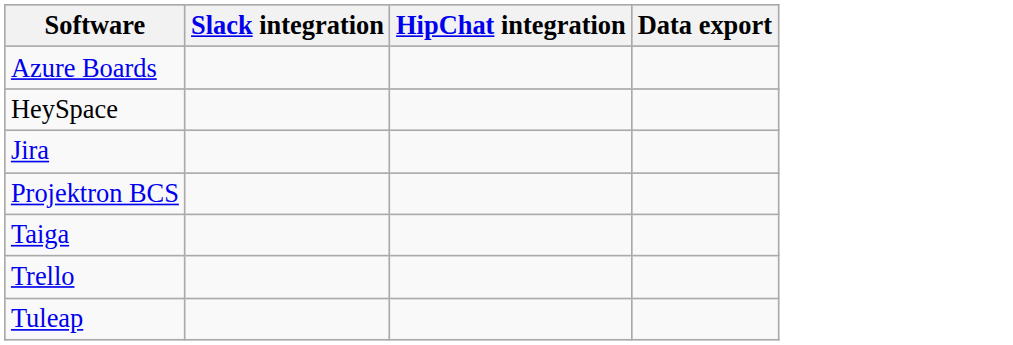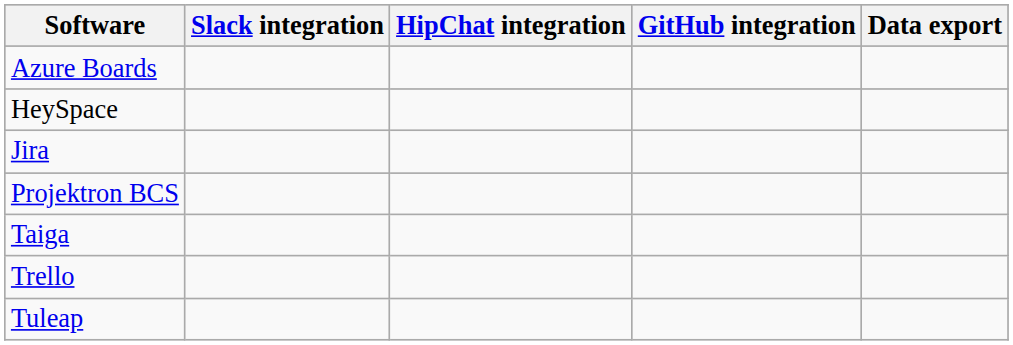 <table class="wikitable sortable">
 <tr>
 <th><strong>Software</strong></th>
 <th><a href='#'>Slack</a> integration</th>
 <th><a href='#'>HipChat</a> integration</th>
+<th><a href='#'>GitHub</a> integration</th>
 <th>Data export</th>
 </tr>
 <tr>
 <td><a href='#'>Azure Boards</a></td>
+<td></td>
 <td></td>
 <td></td>
 <td></td>
 </tr>
 <tr>
 <td>HeySpace</td>
 <td></td>
 <td></td>
 <td></td>
+<td></td>
 </tr>
 <tr>
 <td><a href='#'>Jira</a></td>
+<td></td>
 <td></td>
 <td></td>
 <td></td>
 </tr>
 <tr>
 <td><a href='#'>Projektron BCS</a></td>
 <td></td>
 <td></td>
 <td></td>
+<td></td>
 </tr>
 <tr>
 <td><a href='#'>Taiga</a></td>
+<td></td>
 <td></td>
 <td></td>
 <td></td>
 </tr>
 <tr>
 <td><a href='#'>Trello</a></td>
 <td></td>
 <td></td>
 <td></td>
+<td></td>
 </tr>
 <tr>
 <td><a href='#'>Tuleap</a></td>
 <td></td>
 <td></td>
 <td></td>
+<td></td>
 </tr>
 </table>
